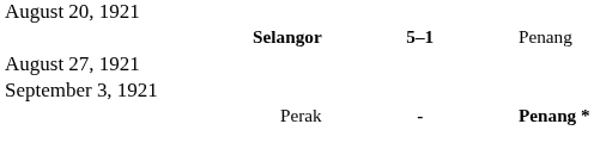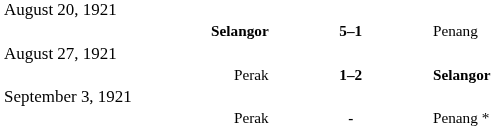 <table width=100% cellspacing=1>
 <tr>
 <th width=20%></th>
 <th width=12%></th>
 <th width=20%></th>
 <th></th>
 </tr>
 <tr>
 <td>August 20, 1921</td>
 </tr>
 <tr style=font-size:90%>
 <td align=right><strong>Selangor</strong></td>
 <td align=center><strong>5–1</strong></td>
 <td>Penang</td>
 <td></td>
 <td></td>
 </tr>
 <tr>
 <td>August 27, 1921</td>
 </tr>
+<tr style=font-size:90%>
+<td align=right>Perak</td>
+<td align=center><strong>1–2</strong></td>
+<td><strong>Selangor</strong></td>
+<td></td>
+<td></td>
+</tr>
 <tr>
 <td>September 3, 1921</td>
 </tr>
 <tr style=font-size:90%>
 <td align=right>Perak</td>
 <td align=center><strong>-</strong></td>
-<td><strong>Penang *</strong></td>
+<td>Penang *</td>
 <td></td>
 <td></td>
 </tr>
 <tr>
 </tr>
 </table>
